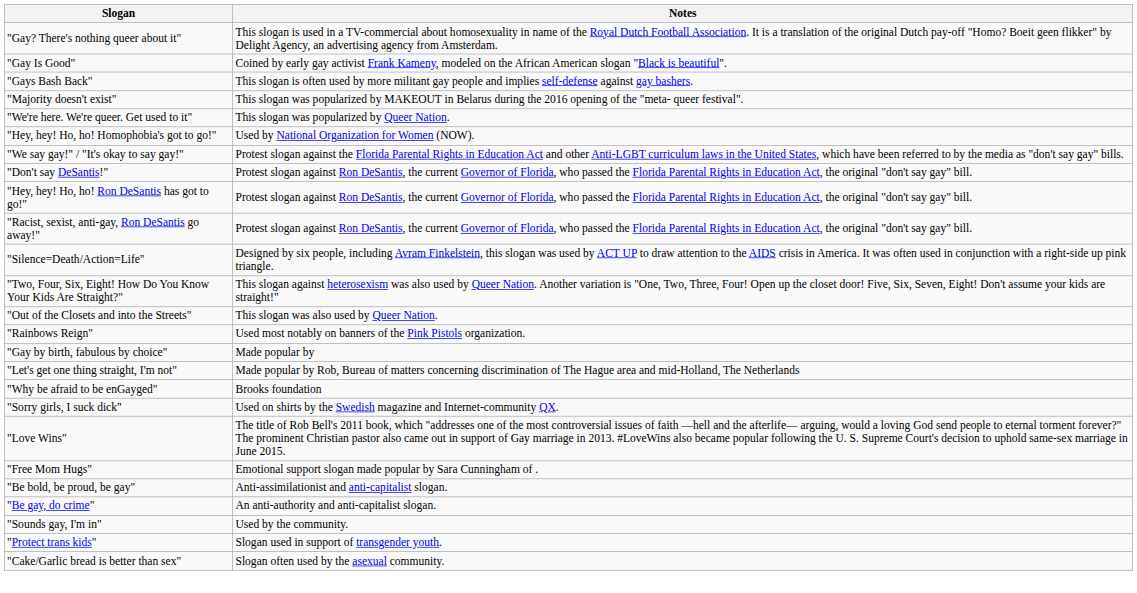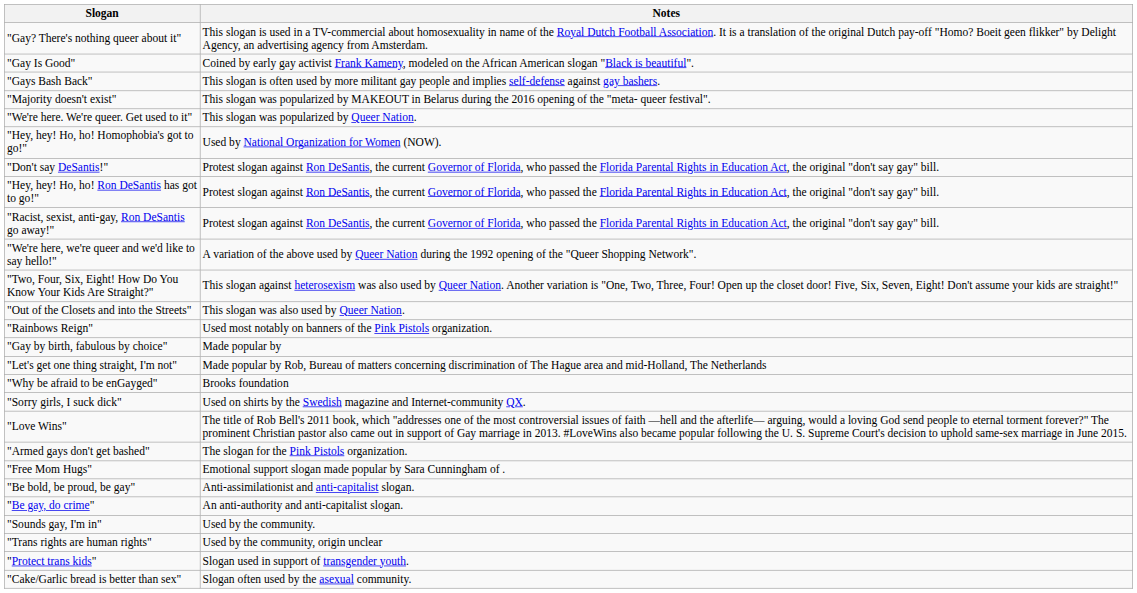 <table class="wikitable">
 <tr>
 <th>Slogan</th>
 <th>Notes</th>
 </tr>
 <tr>
 <td>"Gay? There's nothing queer about it"</td>
 <td>This slogan is used in a TV-commercial about homosexuality in name of the <a href='#'>Royal Dutch Football Association</a>. It is a translation of the original Dutch pay-off "Homo? Boeit geen flikker" by Delight Agency, an advertising agency from Amsterdam.</td>
 </tr>
 <tr>
 <td>"Gay Is Good"</td>
 <td>Coined by early gay activist <a href='#'>Frank Kameny</a>, modeled on the African American slogan "<a href='#'>Black is beautiful</a>".</td>
 </tr>
 <tr>
 <td>"Gays Bash Back"</td>
 <td>This slogan is often used by more militant gay people and implies <a href='#'>self-defense</a> against <a href='#'>gay bashers</a>.</td>
 </tr>
 <tr>
 <td>"Majority doesn't exist"</td>
 <td>This slogan was popularized by MAKEOUT in Belarus during the 2016 opening of the "meta- queer festival".</td>
 </tr>
 <tr>
 <td>"We're here. We're queer. Get used to it"</td>
 <td>This slogan was popularized by <a href='#'>Queer Nation</a>.</td>
 </tr>
 <tr>
 <td>"Hey, hey! Ho, ho! Homophobia's got to go!"</td>
 <td>Used by <a href='#'>National Organization for Women</a> (NOW).</td>
 </tr>
 <tr>
-<td>"We say gay!" / "It's okay to say gay!"</td>
-<td>Protest slogan against the <a href='#'>Florida Parental Rights in Education Act</a> and other <a href='#'>Anti-LGBT curriculum laws in the United States</a>, which have been referred to by the media as "don't say gay" bills.</td>
-</tr>
-<tr>
 <td>"Don't say <a href='#'>DeSantis</a>!"</td>
 <td>Protest slogan against <a href='#'>Ron DeSantis</a>, the current <a href='#'>Governor of Florida</a>, who passed the <a href='#'>Florida Parental Rights in Education Act</a>, the original "don't say gay" bill.</td>
 </tr>
 <tr>
 <td>"Hey, hey! Ho, ho! <a href='#'>Ron DeSantis</a> has got to go!"</td>
 <td>Protest slogan against <a href='#'>Ron DeSantis</a>, the current <a href='#'>Governor of Florida</a>, who passed the <a href='#'>Florida Parental Rights in Education Act</a>, the original "don't say gay" bill.</td>
 </tr>
 <tr>
 <td>"Racist, sexist, anti-gay, <a href='#'>Ron DeSantis</a> go away!"</td>
 <td>Protest slogan against <a href='#'>Ron DeSantis</a>, the current <a href='#'>Governor of Florida</a>, who passed the <a href='#'>Florida Parental Rights in Education Act</a>, the original "don't say gay" bill.</td>
 </tr>
 <tr>
-<td>"Silence=Death/Action=Life"</td>
-<td>Designed by six people, including <a href='#'>Avram Finkelstein</a>, this slogan was used by <a href='#'>ACT UP</a> to draw attention to the  <a href='#'>AIDS</a> crisis in America. It was often used in conjunction with a right-side up pink triangle.</td>
+<td>"We're here, we're queer and we'd like to say hello!"</td>
+<td>A variation of the above used by <a href='#'>Queer Nation</a> during the 1992 opening of the "Queer Shopping Network".</td>
 </tr>
 <tr>
 <td>"Two, Four, Six, Eight! How Do You Know Your Kids Are Straight?"</td>
 <td>This slogan against <a href='#'>heterosexism</a> was also used by <a href='#'>Queer Nation</a>. Another variation is "One, Two, Three, Four! Open up the closet door! Five, Six, Seven, Eight! Don't assume your kids are straight!"</td>
 </tr>
 <tr>
 <td>"Out of the Closets and into the Streets"</td>
 <td>This slogan was also used by <a href='#'>Queer Nation</a>.</td>
 </tr>
 <tr>
 <td>"Rainbows Reign"</td>
 <td>Used most notably on banners of the <a href='#'>Pink Pistols</a> organization.</td>
 </tr>
 <tr>
 <td>"Gay by birth, fabulous by choice"</td>
 <td>Made popular by </td>
 </tr>
 <tr>
 <td>"Let's get one thing straight, I'm not"</td>
 <td>Made popular by Rob, Bureau of matters concerning discrimination of The Hague area and mid-Holland, The Netherlands</td>
 </tr>
 <tr>
 <td>"Why be afraid to be enGayged"</td>
 <td>Brooks foundation</td>
 </tr>
 <tr>
 <td>"Sorry girls, I suck dick"</td>
 <td>Used on shirts by the <a href='#'>Swedish</a> magazine and Internet-community <a href='#'>QX</a>.</td>
 </tr>
 <tr>
 <td>"Love Wins"</td>
 <td>The title of Rob Bell's 2011 book, which "addresses one of the most controversial issues of faith —hell and the afterlife— arguing, would a loving God send people to eternal torment forever?" The prominent Christian pastor also came out in support of Gay marriage in 2013. #LoveWins also became popular following the U. S. Supreme Court's decision to uphold same-sex marriage in June 2015.</td>
 </tr>
 <tr>
+<td>"Armed gays don't get bashed"</td>
+<td>The slogan for the <a href='#'>Pink Pistols</a> organization.</td>
+</tr>
+<tr>
 <td>"Free Mom Hugs"</td>
 <td>Emotional support slogan made popular by Sara Cunningham of .</td>
 </tr>
 <tr>
 <td>"Be bold, be proud, be gay"</td>
 <td>Anti-assimilationist and <a href='#'>anti-capitalist</a> slogan.</td>
 </tr>
 <tr>
 <td>"<a href='#'>Be gay, do crime</a>"</td>
 <td>An anti-authority and anti-capitalist slogan.</td>
 </tr>
 <tr>
 <td>"Sounds gay, I'm in"</td>
 <td>Used by the community.</td>
 </tr>
 <tr>
+<td>"Trans rights are human rights"</td>
+<td>Used by the community, origin unclear</td>
+</tr>
+<tr>
 <td>"<a href='#'>Protect trans kids</a>"</td>
 <td>Slogan used in support of <a href='#'>transgender youth</a>.</td>
 </tr>
 <tr>
 <td>"Cake/Garlic bread is better than sex"</td>
 <td>Slogan often used by the <a href='#'>asexual</a> community.</td>
 </tr>
 </table>
